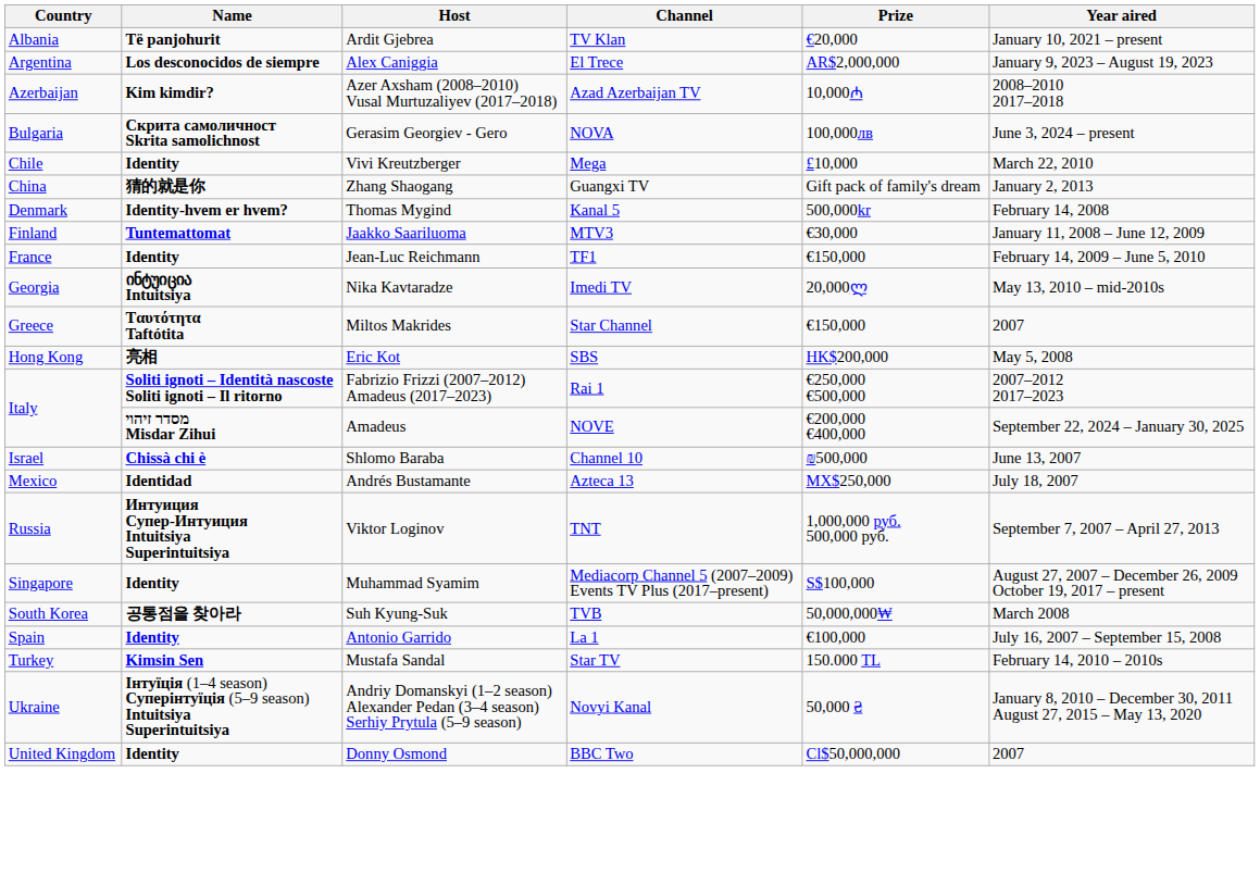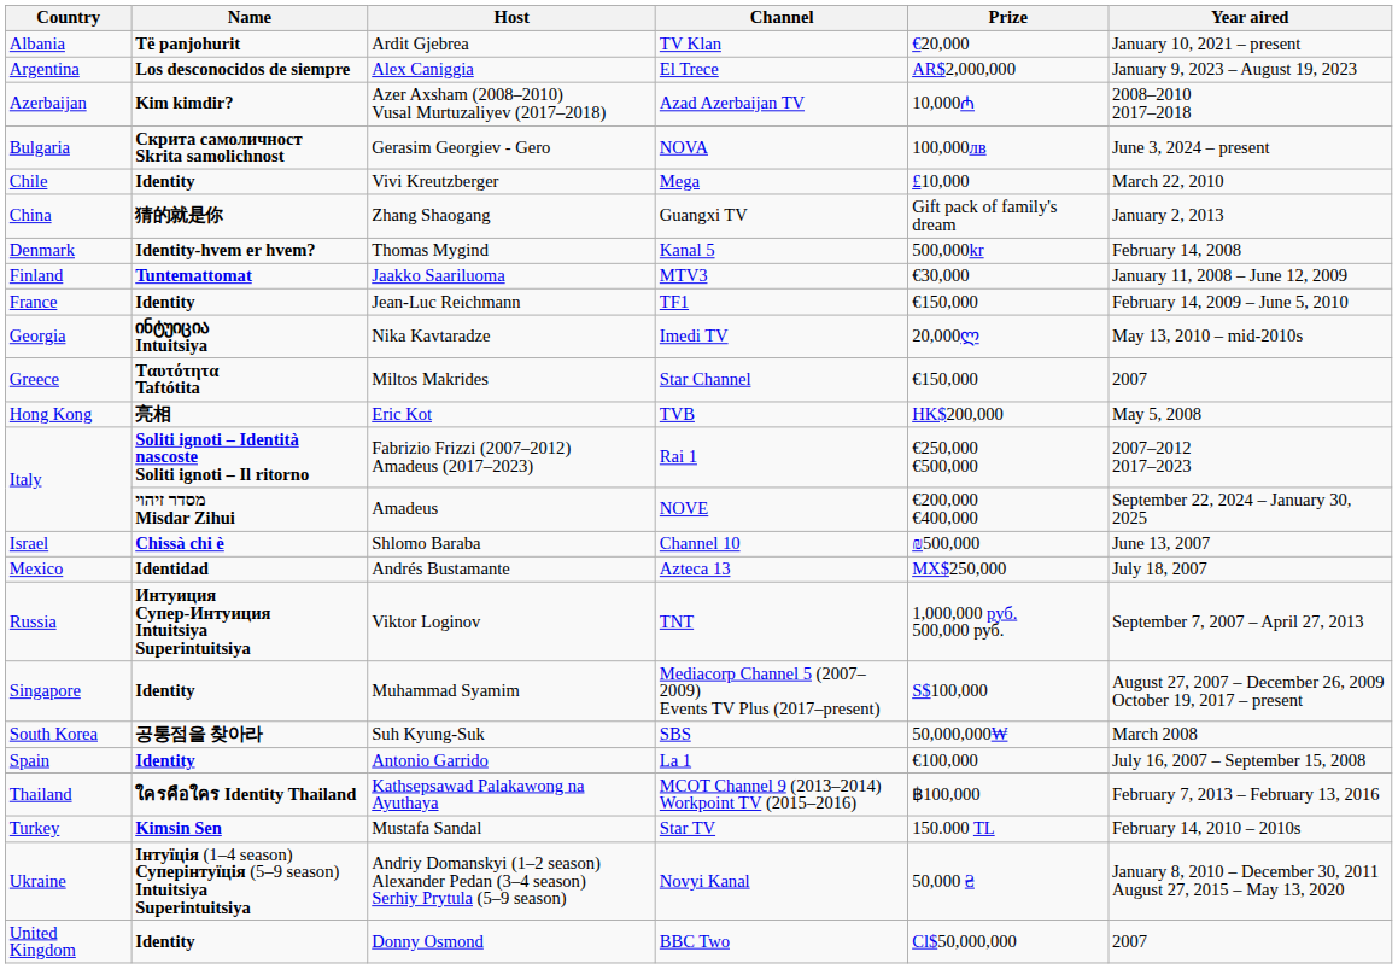 <table class="wikitable" style="text-align:left; line-height:16px; width:100%;">
 <tr>
 <th>Country</th>
 <th>Name</th>
 <th>Host</th>
 <th>Channel</th>
 <th>Prize</th>
 <th>Year aired</th>
 </tr>
 <tr>
 <td><a href='#'>Albania</a></td>
 <td><strong>Të panjohurit</strong></td>
 <td>Ardit Gjebrea</td>
 <td><a href='#'>TV Klan</a></td>
 <td><a href='#'>€</a>20,000</td>
 <td>January 10, 2021 – present</td>
 </tr>
 <tr>
 <td><a href='#'>Argentina</a></td>
 <td><strong>Los desconocidos de siempre</strong></td>
 <td><a href='#'>Alex Caniggia</a></td>
 <td><a href='#'>El Trece</a></td>
 <td><a href='#'>AR$</a>2,000,000</td>
 <td>January 9, 2023 – August 19, 2023</td>
 </tr>
 <tr>
 <td><a href='#'>Azerbaijan</a></td>
 <td><strong>Kim kimdir?</strong></td>
 <td>Azer Axsham (2008–2010)<br>Vusal Murtuzaliyev (2017–2018)</td>
 <td><a href='#'>Azad Azerbaijan TV</a></td>
 <td>10,000<a href='#'>₼</a></td>
 <td>2008–2010<br>2017–2018</td>
 </tr>
 <tr>
 <td><a href='#'>Bulgaria</a></td>
 <td><strong>Скрита самоличност</strong><br><strong>Skrita samolichnost</strong></td>
 <td>Gerasim Georgiev - Gero</td>
 <td><a href='#'>NOVA</a></td>
 <td>100,000<a href='#'>лв</a></td>
 <td>June 3, 2024 – present</td>
 </tr>
 <tr>
 <td><a href='#'>Chile</a></td>
 <td><strong>Identity</strong></td>
 <td>Vivi Kreutzberger</td>
 <td><a href='#'>Mega</a></td>
 <td><a href='#'>£</a>10,000</td>
 <td>March 22, 2010</td>
 </tr>
 <tr>
 <td><a href='#'>China</a></td>
 <td><strong>猜的就是你</strong></td>
 <td>Zhang Shaogang</td>
 <td>Guangxi TV</td>
 <td>Gift pack of family's dream</td>
 <td>January 2, 2013</td>
 </tr>
 <tr>
 <td><a href='#'>Denmark</a></td>
 <td><strong>Identity-hvem er hvem? </strong></td>
 <td>Thomas Mygind</td>
 <td><a href='#'>Kanal 5</a></td>
 <td>500,000<a href='#'>kr</a></td>
 <td>February 14, 2008</td>
 </tr>
 <tr>
 <td><a href='#'>Finland</a></td>
 <td><strong><a href='#'>Tuntemattomat</a></strong></td>
 <td><a href='#'>Jaakko Saariluoma</a></td>
 <td><a href='#'>MTV3</a></td>
 <td>€30,000</td>
 <td>January 11, 2008 – June 12, 2009</td>
 </tr>
 <tr>
 <td><a href='#'>France</a></td>
 <td><strong>Identity</strong></td>
 <td>Jean-Luc Reichmann</td>
 <td><a href='#'>TF1</a></td>
 <td>€150,000</td>
 <td>February 14, 2009 – June 5, 2010</td>
 </tr>
 <tr>
 <td><a href='#'>Georgia</a></td>
 <td><strong>ინტუიცია</strong><br><strong>Intuitsiya</strong></td>
 <td>Nika Kavtaradze</td>
 <td><a href='#'>Imedi TV</a></td>
 <td>20,000<a href='#'>ლ</a></td>
 <td>May 13, 2010 – mid-2010s</td>
 </tr>
 <tr>
 <td><a href='#'>Greece</a></td>
 <td><strong>Tαυτότητα</strong><br><strong>Taftótita</strong></td>
 <td>Miltos Makrides</td>
 <td><a href='#'>Star Channel</a></td>
 <td>€150,000</td>
 <td>2007</td>
 </tr>
 <tr>
 <td><a href='#'>Hong Kong</a></td>
 <td><strong>亮相</strong></td>
 <td><a href='#'>Eric Kot</a></td>
-<td><a href='#'>SBS</a></td>
+<td><a href='#'>TVB</a></td>
 <td><a href='#'>HK$</a>200,000</td>
 <td>May 5, 2008</td>
 </tr>
 <tr>
 <td rowspan="2"><a href='#'>Italy</a></td>
 <td><strong><a href='#'>Soliti ignoti – Identità nascoste</a></strong><br><strong>Soliti ignoti – Il ritorno</strong></td>
 <td>Fabrizio Frizzi (2007–2012)<br>Amadeus (2017–2023)</td>
 <td><a href='#'>Rai 1</a></td>
 <td>€250,000<br>€500,000</td>
 <td>2007–2012<br>2017–2023</td>
 </tr>
 <tr>
 <td><strong>מסדר זיהוי</strong><br><strong>Misdar Zihui</strong></td>
 <td>Amadeus</td>
 <td><a href='#'>NOVE</a></td>
 <td>€200,000<br>€400,000</td>
 <td>September 22, 2024 – January 30, 2025</td>
 </tr>
 <tr>
 <td><a href='#'>Israel</a></td>
 <td><strong><a href='#'>Chissà chi è</a></strong></td>
 <td>Shlomo Baraba</td>
 <td><a href='#'>Channel 10</a></td>
 <td><a href='#'>₪</a>500,000</td>
 <td>June 13, 2007</td>
 </tr>
 <tr>
 <td><a href='#'>Mexico</a></td>
 <td><strong>Identidad</strong></td>
 <td>Andrés Bustamante</td>
 <td><a href='#'>Azteca 13</a></td>
 <td><a href='#'>MX$</a>250,000</td>
 <td>July 18, 2007</td>
 </tr>
 <tr>
 <td><a href='#'>Russia</a></td>
 <td><strong>Интуиция</strong> <br> <strong>Супер-Интуиция</strong> <br> <strong>Intuitsiya</strong><br><strong>Superintuitsiya</strong></td>
 <td>Viktor Loginov</td>
 <td><a href='#'>TNT</a></td>
 <td>1,000,000 <a href='#'>руб.</a> <br>500,000 руб.</td>
 <td>September 7, 2007 – April 27, 2013</td>
 </tr>
 <tr>
 <td><a href='#'>Singapore</a></td>
 <td><strong>Identity</strong></td>
 <td>Muhammad Syamim</td>
 <td><a href='#'>Mediacorp Channel 5</a> (2007–2009)<br>Events TV Plus (2017–present)</td>
 <td><a href='#'>S$</a>100,000</td>
 <td>August 27, 2007 – December 26, 2009<br>October 19, 2017 – present</td>
 </tr>
 <tr>
 <td><a href='#'>South Korea</a></td>
 <td><strong>공통점을 찾아라</strong></td>
 <td>Suh Kyung-Suk</td>
-<td><a href='#'>TVB</a></td>
+<td><a href='#'>SBS</a></td>
 <td>50,000,000<a href='#'>₩</a></td>
 <td>March 2008</td>
 </tr>
 <tr>
 <td><a href='#'>Spain</a></td>
 <td><strong><a href='#'>Identity</a></strong></td>
 <td><a href='#'>Antonio Garrido</a></td>
 <td><a href='#'>La 1</a></td>
 <td>€100,000</td>
 <td>July 16, 2007 – September 15, 2008</td>
+</tr>
+<tr>
+<td><a href='#'>Thailand</a></td>
+<td><strong>ใครคือใคร Identity Thailand</strong></td>
+<td><a href='#'>Kathsepsawad Palakawong na Ayuthaya</a></td>
+<td><a href='#'>MCOT Channel 9</a> (2013–2014)<br><a href='#'>Workpoint TV</a> (2015–2016)</td>
+<td>฿100,000</td>
+<td>February 7, 2013 – February 13, 2016</td>
 </tr>
 <tr>
 <td><a href='#'>Turkey</a></td>
 <td><strong><a href='#'>Kimsin Sen</a></strong></td>
 <td>Mustafa Sandal</td>
 <td><a href='#'>Star TV</a></td>
 <td>150.000 <a href='#'>TL</a></td>
 <td>February 14, 2010 – 2010s</td>
 </tr>
 <tr>
 <td><a href='#'>Ukraine</a></td>
 <td><strong>Інтуїція</strong> (1–4 season) <br> <strong>Суперінтуїція</strong> (5–9 season) <br> <strong>Intuitsiya</strong><br><strong>Superintuitsiya</strong></td>
 <td>Andriy Domanskyi (1–2 season) <br> Alexander Pedan (3–4 season) <br> <a href='#'>Serhiy Prytula</a> (5–9 season)</td>
 <td><a href='#'>Novyi Kanal</a></td>
 <td>50,000 <a href='#'>₴</a></td>
 <td>January 8, 2010 – December 30, 2011 <br> August 27, 2015 – May 13, 2020</td>
 </tr>
 <tr>
 <td><a href='#'>United Kingdom</a></td>
 <td><strong>Identity</strong></td>
 <td><a href='#'>Donny Osmond</a></td>
 <td><a href='#'>BBC Two</a></td>
 <td><a href='#'>Cl$</a>50,000,000</td>
 <td>2007</td>
 </tr>
 </table>
